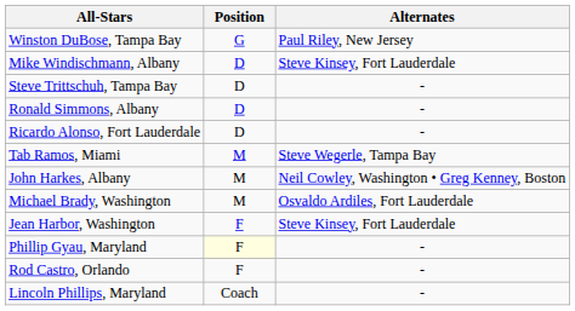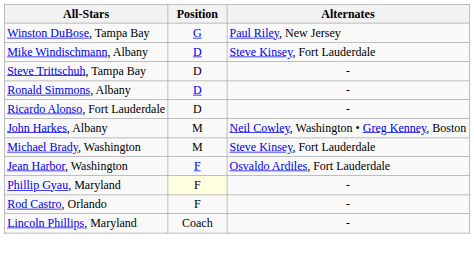 <table class="wikitable">
 <tr>
 <th>All-Stars</th>
 <th>  Position  </th>
 <th>Alternates</th>
 </tr>
 <tr>
 <td><a href='#'>Winston DuBose</a>, Tampa Bay</td>
 <td align=center><a href='#'>G</a></td>
 <td><a href='#'>Paul Riley</a>, New Jersey</td>
 </tr>
 <tr>
 <td><a href='#'>Mike Windischmann</a>, Albany</td>
 <td align=center><a href='#'>D</a></td>
 <td><a href='#'>Steve Kinsey</a>, Fort Lauderdale</td>
 </tr>
 <tr>
 <td><a href='#'>Steve Trittschuh</a>, Tampa Bay</td>
 <td align=center>D</td>
 <td align=center>-</td>
 </tr>
 <tr>
 <td><a href='#'>Ronald Simmons</a>, Albany</td>
 <td align=center><a href='#'>D</a></td>
 <td align=center>-</td>
 </tr>
 <tr>
 <td><a href='#'>Ricardo Alonso</a>, Fort Lauderdale</td>
 <td align=center>D</td>
 <td align=center>-</td>
 </tr>
 <tr>
-<td><a href='#'>Tab Ramos</a>, Miami</td>
-<td align=center><a href='#'>M</a></td>
-<td><a href='#'>Steve Wegerle</a>, Tampa Bay</td>
-</tr>
-<tr>
 <td><a href='#'>John Harkes</a>, Albany</td>
 <td align=center>M</td>
 <td><a href='#'>Neil Cowley</a>, Washington • <a href='#'>Greg Kenney</a>, Boston</td>
 </tr>
 <tr>
 <td><a href='#'>Michael Brady</a>, Washington</td>
 <td align=center>M</td>
-<td><a href='#'>Osvaldo Ardiles</a>, Fort Lauderdale</td>
+<td><a href='#'>Steve Kinsey</a>, Fort Lauderdale</td>
 </tr>
 <tr>
 <td><a href='#'>Jean Harbor</a>, Washington</td>
 <td align=center><a href='#'>F</a></td>
-<td><a href='#'>Steve Kinsey</a>, Fort Lauderdale</td>
+<td><a href='#'>Osvaldo Ardiles</a>, Fort Lauderdale</td>
 </tr>
 <tr>
 <td><a href='#'>Phillip Gyau</a>, Maryland</td>
 <td align=center style="background: lightyellow;">F</td>
 <td align=center>-</td>
 </tr>
 <tr>
 <td><a href='#'>Rod Castro</a>, Orlando</td>
 <td align=center>F</td>
 <td align=center>-</td>
 </tr>
 <tr>
 <td><a href='#'>Lincoln Phillips</a>, Maryland</td>
 <td align=center>Coach</td>
 <td align=center>-</td>
 </tr>
 </table>
